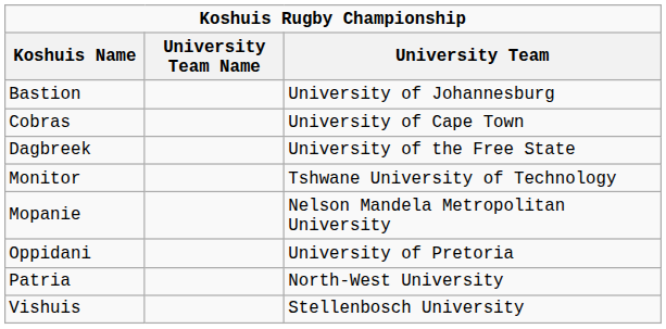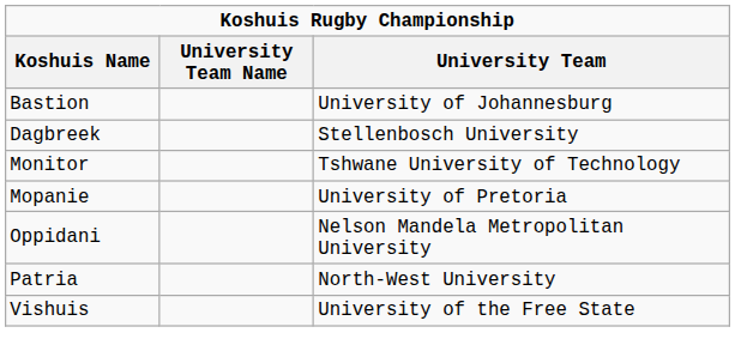 <table class="wikitable">
 <tr>
 <td colspan=3 align=center><strong>Koshuis Rugby Championship</strong></td>
 </tr>
 <tr>
 <th width="100">Koshuis Name</th>
 <th width="100">University Team Name</th>
 <th width="280">University Team</th>
 </tr>
 <tr>
 <td>Bastion</td>
 <td></td>
 <td>University of Johannesburg</td>
 </tr>
 <tr>
-<td>Cobras</td>
-<td></td>
-<td>University of Cape Town</td>
-</tr>
-<tr>
 <td>Dagbreek</td>
 <td></td>
-<td>University of the Free State</td>
+<td>Stellenbosch University</td>
 </tr>
 <tr>
 <td>Monitor</td>
 <td></td>
 <td>Tshwane University of Technology</td>
 </tr>
 <tr>
 <td>Mopanie</td>
 <td></td>
-<td>Nelson Mandela Metropolitan University</td>
+<td>University of Pretoria</td>
 </tr>
 <tr>
 <td>Oppidani</td>
 <td></td>
-<td>University of Pretoria</td>
+<td>Nelson Mandela Metropolitan University</td>
 </tr>
 <tr>
 <td>Patria</td>
 <td></td>
 <td>North-West University</td>
 </tr>
 <tr>
 <td>Vishuis</td>
 <td></td>
-<td>Stellenbosch University</td>
+<td>University of the Free State</td>
 </tr>
 </table>
